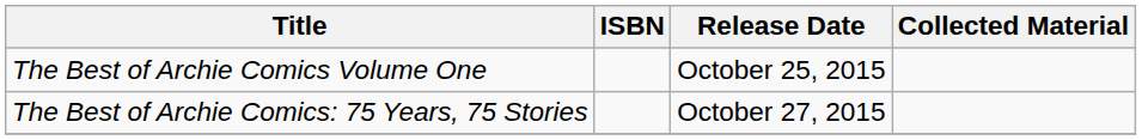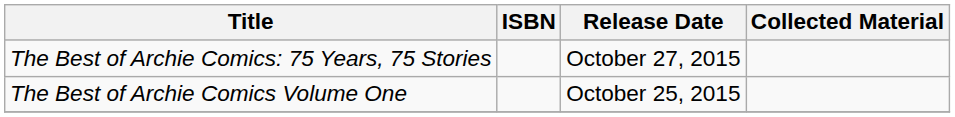 <table class="wikitable">
 <tr>
 <th>Title</th>
 <th>ISBN</th>
 <th>Release Date</th>
 <th>Collected Material</th>
 </tr>
 <tr>
+<td><em>The Best of Archie Comics: 75 Years, 75 Stories</em></td>
+<td></td>
+<td>October 27, 2015</td>
+<td></td>
+</tr>
+<tr>
 <td><em>The Best of Archie Comics Volume One</em></td>
 <td></td>
 <td>October 25, 2015</td>
 <td></td>
 </tr>
 <tr>
-<td><em>The Best of Archie Comics: 75 Years, 75 Stories</em></td>
-<td></td>
-<td>October 27, 2015</td>
-<td></td>
-</tr>
-<tr>
 </tr>
 </table>
